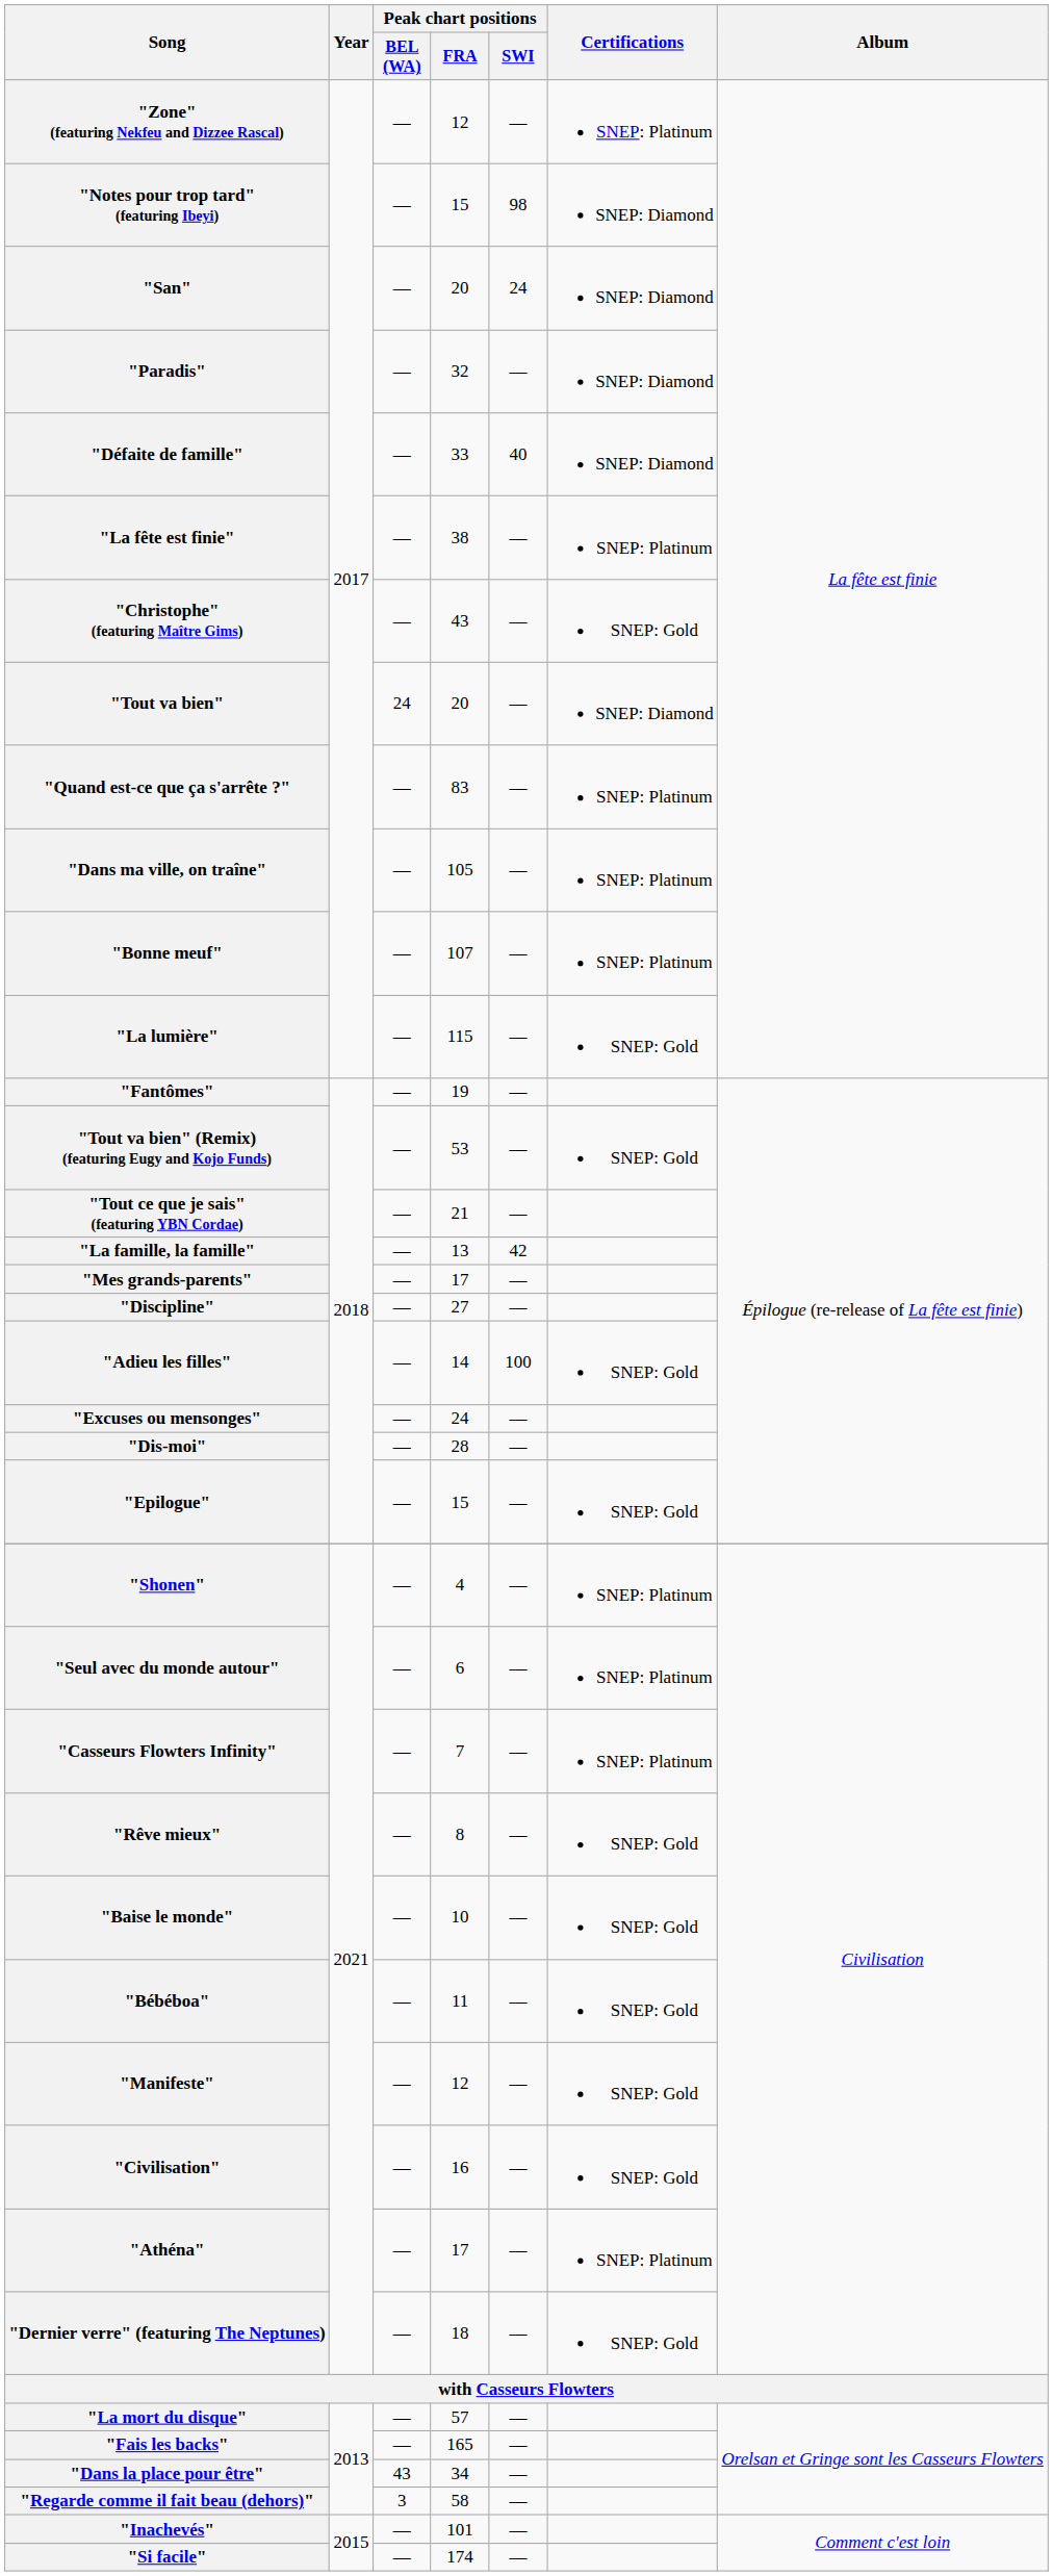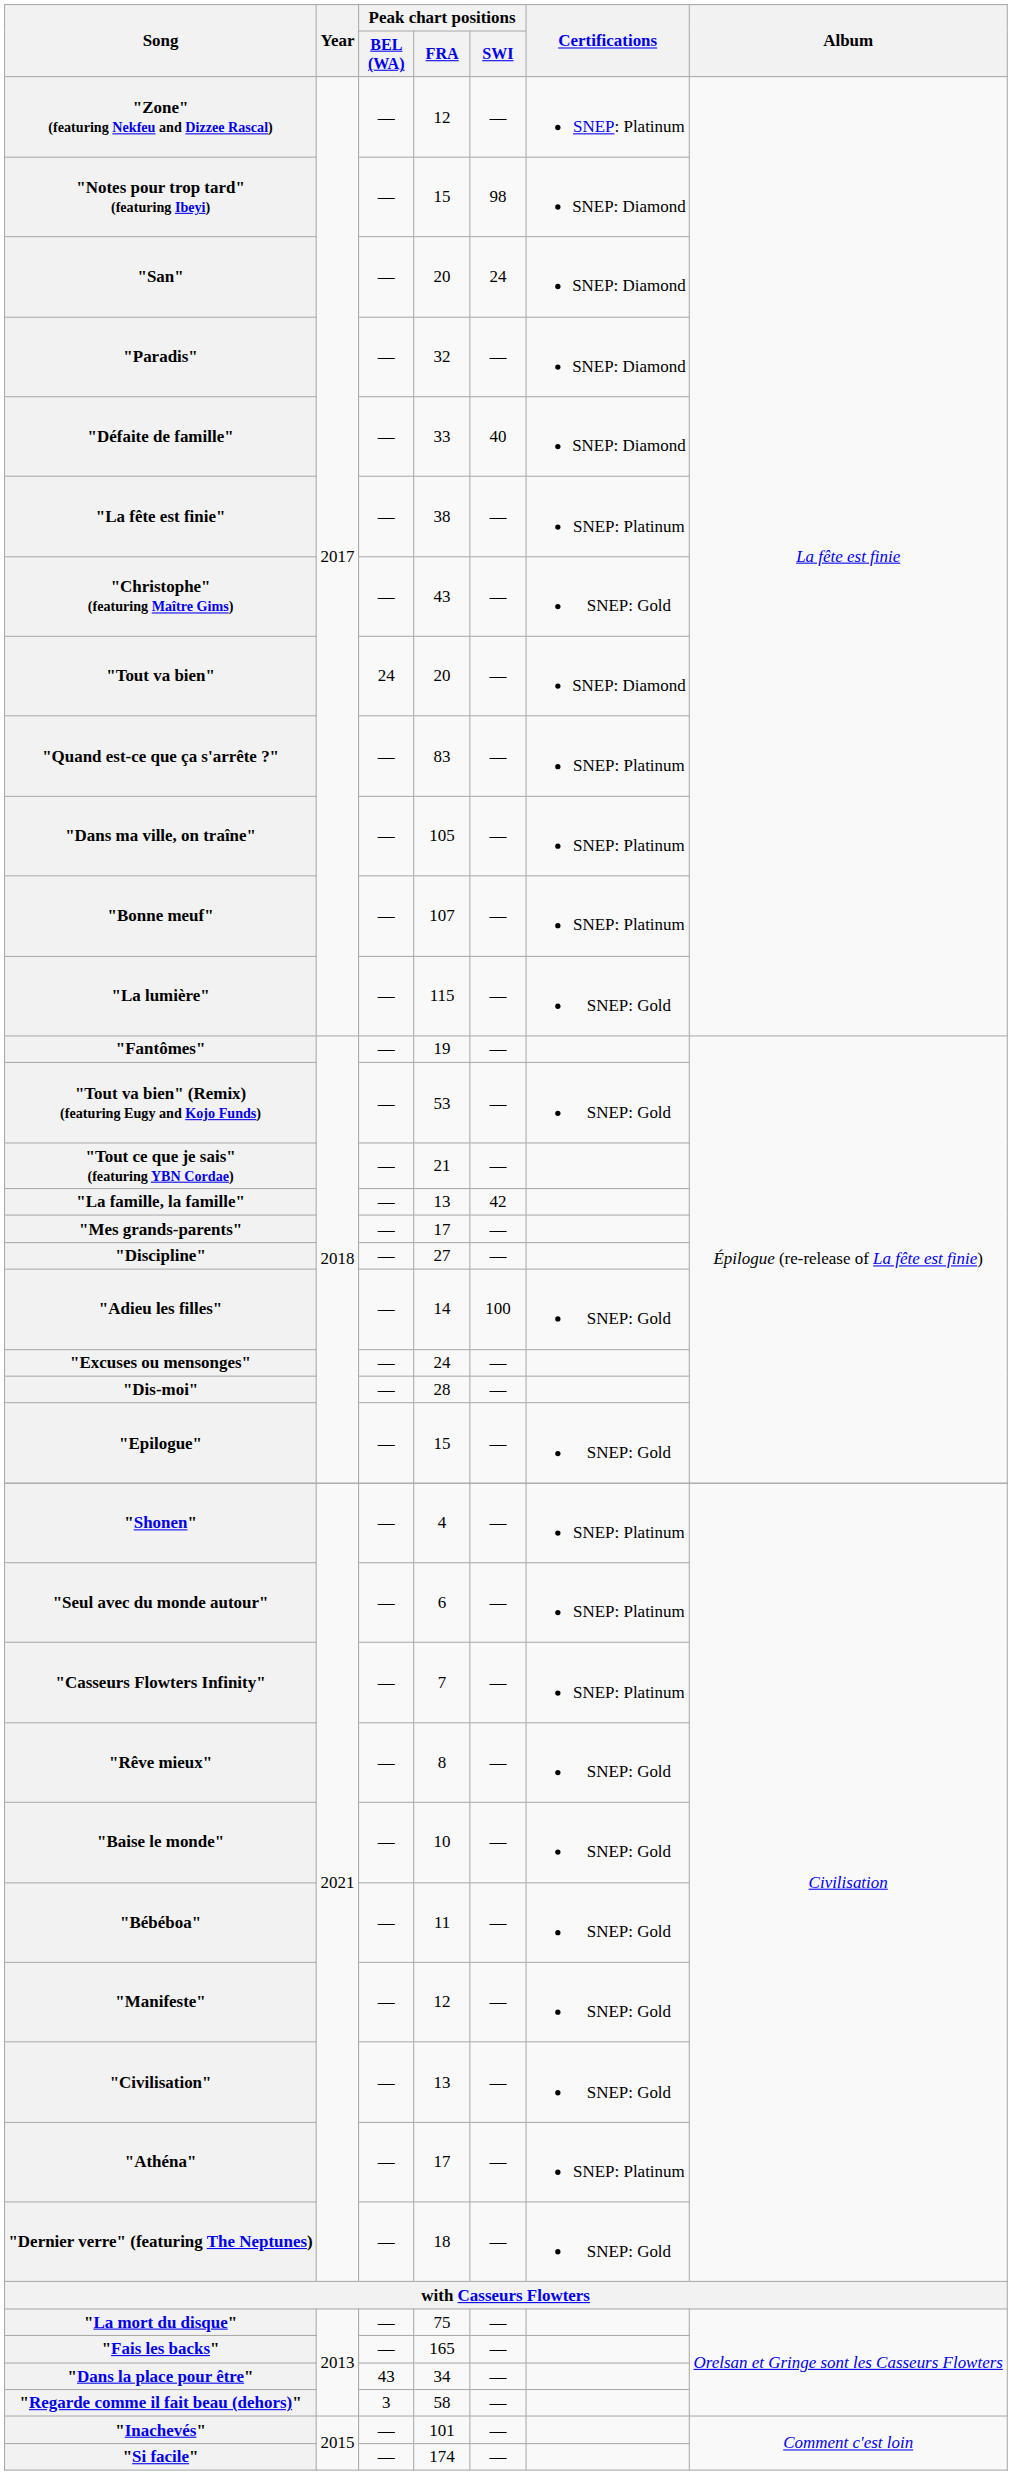 <table class="wikitable plainrowheaders" style="text-align:center;">
 <tr>
 <th scope="col" rowspan="2">Song</th>
 <th scope="col" rowspan="2">Year</th>
 <th scope="col" colspan="3">Peak chart positions</th>
 <th scope="col" rowspan="2"><a href='#'>Certifications</a></th>
 <th scope="col" rowspan="2">Album</th>
 </tr>
 <tr>
 <th scope="col" style="width:3em;font-size:95%;"><a href='#'>BEL (WA)</a><br></th>
 <th scope="col" style="width:3em;font-size:95%;"><a href='#'>FRA</a><br></th>
 <th scope="col" style="width:3em;font-size:95%;"><a href='#'>SWI</a><br></th>
 </tr>
 <tr>
 <th scope="row">"Zone"<br><small>(featuring <a href='#'>Nekfeu</a> and <a href='#'>Dizzee Rascal</a>)</small></th>
 <td rowspan="12">2017</td>
 <td>—</td>
 <td>12</td>
 <td>—</td>
 <td><br><ul><li><a href='#'>SNEP</a>: Platinum</li></ul></td>
 <td rowspan="12"><em><a href='#'>La fête est finie</a></em></td>
 </tr>
 <tr>
 <th scope="row">"Notes pour trop tard"<br><small>(featuring <a href='#'>Ibeyi</a>)</small></th>
 <td>—</td>
 <td>15</td>
 <td>98</td>
 <td><br><ul><li>SNEP: Diamond</li></ul></td>
 </tr>
 <tr>
 <th scope="row">"San"</th>
 <td>—</td>
 <td>20</td>
 <td>24</td>
 <td><br><ul><li>SNEP: Diamond</li></ul></td>
 </tr>
 <tr>
 <th scope="row">"Paradis"</th>
 <td>—</td>
 <td>32</td>
 <td>—</td>
 <td><br><ul><li>SNEP: Diamond</li></ul></td>
 </tr>
 <tr>
 <th scope="row">"Défaite de famille"</th>
 <td>—</td>
 <td>33</td>
 <td>40</td>
 <td><br><ul><li>SNEP: Diamond</li></ul></td>
 </tr>
 <tr>
 <th scope="row">"La fête est finie"</th>
 <td>—</td>
 <td>38</td>
 <td>—</td>
 <td><br><ul><li>SNEP: Platinum</li></ul></td>
 </tr>
 <tr>
 <th scope="row">"Christophe"<br><small>(featuring <a href='#'>Maître Gims</a>)</small></th>
 <td>—</td>
 <td>43</td>
 <td>—</td>
 <td><br><ul><li>SNEP: Gold</li></ul></td>
 </tr>
 <tr>
 <th scope="row">"Tout va bien"</th>
 <td>24</td>
 <td>20</td>
 <td>—</td>
 <td><br><ul><li>SNEP: Diamond</li></ul></td>
 </tr>
 <tr>
 <th scope="row">"Quand est-ce que ça s'arrête ?"</th>
 <td>—</td>
 <td>83</td>
 <td>—</td>
 <td><br><ul><li>SNEP: Platinum</li></ul></td>
 </tr>
 <tr>
 <th scope="row">"Dans ma ville, on traîne"</th>
 <td>—</td>
 <td>105</td>
 <td>—</td>
 <td><br><ul><li>SNEP: Platinum</li></ul></td>
 </tr>
 <tr>
 <th scope="row">"Bonne meuf"</th>
 <td>—</td>
 <td>107</td>
 <td>—</td>
 <td><br><ul><li>SNEP: Platinum</li></ul></td>
 </tr>
 <tr>
 <th scope="row">"La lumière"</th>
 <td>—</td>
 <td>115</td>
 <td>—</td>
 <td><br><ul><li>SNEP: Gold</li></ul></td>
 </tr>
 <tr>
 <th scope="row">"Fantômes"</th>
 <td rowspan="10">2018</td>
 <td>—</td>
 <td>19</td>
 <td>—</td>
 <td></td>
 <td rowspan="10"><em>Épilogue</em> (re-release of <em><a href='#'>La fête est finie</a></em>)</td>
 </tr>
 <tr>
 <th scope="row">"Tout va bien" (Remix)<br><small>(featuring Eugy and <a href='#'>Kojo Funds</a>)</small></th>
 <td>—</td>
 <td>53</td>
 <td>—</td>
 <td><br><ul><li>SNEP: Gold</li></ul></td>
 </tr>
 <tr>
 <th scope="row">"Tout ce que je sais"<br><small>(featuring <a href='#'>YBN Cordae</a>)</small></th>
 <td>—</td>
 <td>21</td>
 <td>—</td>
 <td></td>
 </tr>
 <tr>
 <th scope="row">"La famille, la famille"</th>
 <td>—</td>
 <td>13</td>
 <td>42</td>
 <td></td>
 </tr>
 <tr>
 <th scope="row">"Mes grands-parents"</th>
 <td>—</td>
 <td>17</td>
 <td>—</td>
 <td></td>
 </tr>
 <tr>
 <th scope="row">"Discipline"</th>
 <td>—</td>
 <td>27</td>
 <td>—</td>
 <td></td>
 </tr>
 <tr>
 <th scope="row">"Adieu les filles"</th>
 <td>—</td>
 <td>14</td>
 <td>100</td>
 <td><br><ul><li>SNEP: Gold</li></ul></td>
 </tr>
 <tr>
 <th scope="row">"Excuses ou mensonges"</th>
 <td>—</td>
 <td>24</td>
 <td>—</td>
 <td></td>
 </tr>
 <tr>
 <th scope="row">"Dis-moi"</th>
 <td>—</td>
 <td>28</td>
 <td>—</td>
 <td></td>
 </tr>
 <tr>
 <th scope="row">"Epilogue"</th>
 <td>—</td>
 <td>15</td>
 <td>—</td>
 <td><br><ul><li>SNEP: Gold</li></ul></td>
 </tr>
 <tr>
 </tr>
 <tr>
 <th scope="row">"<a href='#'>Shonen</a>"</th>
 <td rowspan="10">2021</td>
 <td>—</td>
 <td>4</td>
 <td>—</td>
 <td><br><ul><li>SNEP: Platinum</li></ul></td>
 <td rowspan="10"><em><a href='#'>Civilisation</a></em></td>
 </tr>
 <tr>
 <th scope="row">"Seul avec du monde autour"</th>
 <td>—</td>
 <td>6</td>
 <td>—</td>
 <td><br><ul><li>SNEP: Platinum</li></ul></td>
 </tr>
 <tr>
 <th scope="row">"Casseurs Flowters Infinity"</th>
 <td>—</td>
 <td>7</td>
 <td>—</td>
 <td><br><ul><li>SNEP: Platinum</li></ul></td>
 </tr>
 <tr>
 <th scope="row">"Rêve mieux"</th>
 <td>—</td>
 <td>8</td>
 <td>—</td>
 <td><br><ul><li>SNEP: Gold</li></ul></td>
 </tr>
 <tr>
 <th scope="row">"Baise le monde"</th>
 <td>—</td>
 <td>10</td>
 <td>—</td>
 <td><br><ul><li>SNEP: Gold</li></ul></td>
 </tr>
 <tr>
 <th scope="row">"Bébéboa"</th>
 <td>—</td>
 <td>11</td>
 <td>—</td>
 <td><br><ul><li>SNEP: Gold</li></ul></td>
 </tr>
 <tr>
 <th scope="row">"Manifeste"</th>
 <td>—</td>
 <td>12</td>
 <td>—</td>
 <td><br><ul><li>SNEP: Gold</li></ul></td>
 </tr>
 <tr>
 <th scope="row">"Civilisation"</th>
 <td>—</td>
-<td>16</td>
+<td>13</td>
 <td>—</td>
 <td><br><ul><li>SNEP: Gold</li></ul></td>
 </tr>
 <tr>
 <th scope="row">"Athéna"</th>
 <td>—</td>
 <td>17</td>
 <td>—</td>
 <td><br><ul><li>SNEP: Platinum</li></ul></td>
 </tr>
 <tr>
 <th scope="row">"Dernier verre" (featuring <a href='#'>The Neptunes</a>)</th>
 <td>—</td>
 <td>18</td>
 <td>—</td>
 <td><br><ul><li>SNEP: Gold</li></ul></td>
 </tr>
 <tr>
 <th colspan="7">with <a href='#'>Casseurs Flowters</a></th>
 </tr>
 <tr>
 <th scope="row">"<a href='#'>La mort du disque</a>"</th>
 <td rowspan="4">2013</td>
 <td>—</td>
-<td>57</td>
+<td>75</td>
 <td>—</td>
 <td></td>
 <td rowspan="4"><em><a href='#'>Orelsan et Gringe sont les Casseurs Flowters</a></em></td>
 </tr>
 <tr>
 <th scope="row">"<a href='#'>Fais les backs</a>"</th>
 <td>—</td>
 <td>165</td>
 <td>—</td>
 <td></td>
 </tr>
 <tr>
 <th scope="row">"<a href='#'>Dans la place pour être</a>"</th>
 <td>43</td>
 <td>34</td>
 <td>—</td>
 <td></td>
 </tr>
 <tr>
 <th scope="row">"<a href='#'>Regarde comme il fait beau (dehors)</a>"</th>
 <td>3</td>
 <td>58</td>
 <td>—</td>
 <td></td>
 </tr>
 <tr>
 <th scope="row">"<a href='#'>Inachevés</a>"</th>
 <td rowspan="2">2015</td>
 <td>—</td>
 <td>101</td>
 <td>—</td>
 <td></td>
 <td rowspan="2"><em><a href='#'>Comment c'est loin</a></em></td>
 </tr>
 <tr>
 <th scope="row">"<a href='#'>Si facile</a>"</th>
 <td>—</td>
 <td>174</td>
 <td>—</td>
 <td></td>
 </tr>
 </table>
